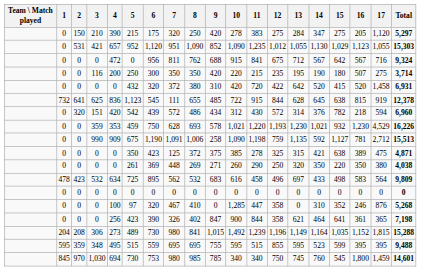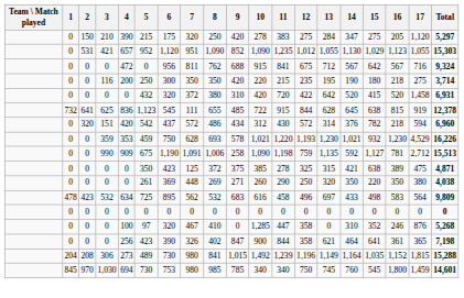 <table class="wikitable sortable" style="font-size: 74%; text-align:center;">
 <tr>
 <th style="width:76px;">Team \ Match played</th>
 <th align=center>1</th>
 <th align=center>2</th>
 <th align=center>3</th>
 <th align=center>4</th>
 <th align=center>5</th>
 <th align=center>6</th>
 <th align=center>7</th>
 <th align=center>8</th>
 <th align=center>9</th>
 <th align=center>10</th>
 <th align=center>11</th>
 <th align=center>12</th>
 <th align=center>13</th>
 <th align=center>14</th>
 <th align=center>15</th>
 <th align=center>16</th>
 <th align=center>17</th>
 <th align=center>Total</th>
 </tr>
 <tr align=center>
 <td align=left></td>
 <td>0</td>
 <td>150</td>
 <td>210</td>
 <td>390</td>
 <td>215</td>
 <td>175</td>
 <td>320</td>
 <td>250</td>
 <td>420</td>
 <td>278</td>
 <td>383</td>
 <td>275</td>
 <td>284</td>
 <td>347</td>
 <td>275</td>
 <td>205</td>
 <td>1,120</td>
 <td><strong>5,297</strong></td>
 </tr>
 <tr align=center>
 <td align=left></td>
 <td>0</td>
 <td>531</td>
 <td>421</td>
 <td>657</td>
 <td>952</td>
 <td>1,120</td>
 <td>951</td>
 <td>1,090</td>
 <td>852</td>
 <td>1,090</td>
 <td>1,235</td>
 <td>1,012</td>
 <td>1,055</td>
 <td>1,130</td>
 <td>1,029</td>
 <td>1,123</td>
 <td>1,055</td>
 <td><strong>15,303</strong></td>
 </tr>
 <tr align=center>
 <td align=left></td>
 <td>0</td>
 <td>0</td>
 <td>0</td>
 <td>472</td>
 <td>0</td>
 <td>956</td>
 <td>811</td>
 <td>762</td>
 <td>688</td>
 <td>915</td>
 <td>841</td>
 <td>675</td>
 <td>712</td>
 <td>567</td>
 <td>642</td>
 <td>567</td>
 <td>716</td>
 <td><strong>9,324</strong></td>
 </tr>
 <tr align=center>
 <td align=left></td>
 <td>0</td>
 <td>0</td>
 <td>116</td>
 <td>200</td>
 <td>250</td>
 <td>300</td>
 <td>350</td>
 <td>350</td>
 <td>420</td>
 <td>220</td>
 <td>215</td>
 <td>235</td>
 <td>195</td>
 <td>190</td>
 <td>180</td>
-<td>507</td>
+<td>218</td>
 <td>275</td>
 <td><strong>3,714</strong></td>
 </tr>
 <tr align=center>
 <td align=left></td>
 <td>0</td>
 <td>0</td>
 <td>0</td>
 <td>0</td>
 <td>432</td>
 <td>320</td>
 <td>372</td>
 <td>380</td>
 <td>310</td>
 <td>420</td>
 <td>720</td>
 <td>422</td>
 <td>642</td>
 <td>520</td>
 <td>415</td>
 <td>520</td>
 <td>1,458</td>
 <td><strong>6,931</strong></td>
 </tr>
 <tr align=center>
 <td align=left></td>
 <td>732</td>
 <td>641</td>
 <td>625</td>
 <td>836</td>
 <td>1,123</td>
 <td>545</td>
 <td>111</td>
 <td>655</td>
 <td>485</td>
 <td>722</td>
 <td>915</td>
 <td>844</td>
 <td>628</td>
 <td>645</td>
 <td>638</td>
 <td>815</td>
 <td>919</td>
 <td><strong>12,378</strong></td>
 </tr>
 <tr align=center>
 <td align=left></td>
 <td>0</td>
 <td>320</td>
 <td>151</td>
 <td>420</td>
 <td>542</td>
-<td>439</td>
+<td>437</td>
 <td>572</td>
 <td>486</td>
 <td>434</td>
 <td>312</td>
 <td>430</td>
 <td>572</td>
 <td>314</td>
 <td>376</td>
 <td>782</td>
 <td>218</td>
 <td>594</td>
 <td><strong>6,960</strong></td>
 </tr>
 <tr align=center>
 <td align=left></td>
 <td>0</td>
 <td>0</td>
 <td>359</td>
 <td>353</td>
 <td>459</td>
 <td>750</td>
 <td>628</td>
 <td>693</td>
 <td>578</td>
 <td>1,021</td>
 <td>1,220</td>
 <td>1,193</td>
 <td>1,230</td>
 <td>1,021</td>
 <td>932</td>
 <td>1,230</td>
 <td>4,529</td>
 <td><strong>16,226</strong></td>
 </tr>
 <tr align=center>
 <td align=left></td>
 <td>0</td>
 <td>0</td>
 <td>990</td>
 <td>909</td>
 <td>675</td>
 <td>1,190</td>
 <td>1,091</td>
 <td>1,006</td>
 <td>258</td>
 <td>1,090</td>
 <td>1,198</td>
 <td>759</td>
 <td>1,135</td>
 <td>592</td>
 <td>1,127</td>
 <td>781</td>
 <td>2,712</td>
 <td><strong>15,513</strong></td>
 </tr>
 <tr align=center>
 <td align=left></td>
 <td>0</td>
 <td>0</td>
 <td>0</td>
 <td>0</td>
 <td>350</td>
 <td>423</td>
 <td>125</td>
 <td>372</td>
 <td>375</td>
 <td>385</td>
 <td>278</td>
 <td>325</td>
 <td>315</td>
 <td>421</td>
 <td>638</td>
 <td>389</td>
 <td>475</td>
 <td><strong>4,871</strong></td>
 </tr>
 <tr align=center>
 <td align=left></td>
 <td>0</td>
 <td>0</td>
 <td>0</td>
 <td>0</td>
 <td>261</td>
 <td>369</td>
 <td>448</td>
 <td>269</td>
 <td>271</td>
 <td>260</td>
 <td>290</td>
 <td>250</td>
 <td>320</td>
 <td>350</td>
 <td>220</td>
 <td>350</td>
 <td>380</td>
 <td><strong>4,038</strong></td>
 </tr>
 <tr align=center>
 <td align=left></td>
 <td>478</td>
 <td>423</td>
 <td>532</td>
 <td>634</td>
 <td>725</td>
 <td>895</td>
 <td>562</td>
 <td>532</td>
 <td>683</td>
 <td>616</td>
 <td>458</td>
 <td>496</td>
 <td>697</td>
 <td>433</td>
 <td>498</td>
 <td>583</td>
 <td>564</td>
 <td><strong>9,809</strong></td>
 </tr>
 <tr align=center>
 <td align=left></td>
 <td>0</td>
 <td>0</td>
 <td>0</td>
 <td>0</td>
 <td>0</td>
 <td>0</td>
 <td>0</td>
 <td>0</td>
 <td>0</td>
 <td>0</td>
 <td>0</td>
 <td>0</td>
 <td>0</td>
 <td>0</td>
 <td>0</td>
 <td>0</td>
 <td>0</td>
 <td><strong>0</strong></td>
 </tr>
 <tr align=center>
 <td align=left></td>
 <td>0</td>
 <td>0</td>
 <td>0</td>
 <td>100</td>
 <td>97</td>
 <td>320</td>
 <td>467</td>
 <td>410</td>
 <td>0</td>
 <td>1,285</td>
 <td>447</td>
 <td>358</td>
 <td>0</td>
 <td>310</td>
 <td>352</td>
 <td>246</td>
 <td>876</td>
 <td><strong>5,268</strong></td>
 </tr>
 <tr align=center>
 <td align=left></td>
 <td>0</td>
 <td>0</td>
 <td>0</td>
 <td>256</td>
 <td>423</td>
 <td>390</td>
 <td>326</td>
 <td>402</td>
 <td>847</td>
 <td>900</td>
 <td>844</td>
 <td>358</td>
 <td>621</td>
 <td>464</td>
 <td>641</td>
 <td>361</td>
 <td>365</td>
 <td><strong>7,198</strong></td>
 </tr>
 <tr align=center>
 <td align=left></td>
 <td>204</td>
 <td>208</td>
 <td>306</td>
 <td>273</td>
 <td>489</td>
 <td>730</td>
 <td>980</td>
 <td>841</td>
 <td>1,015</td>
 <td>1,492</td>
 <td>1,239</td>
 <td>1,196</td>
 <td>1,149</td>
 <td>1,164</td>
 <td>1,035</td>
 <td>1,152</td>
 <td>1,815</td>
 <td><strong>15,288</strong></td>
 </tr>
 <tr align=center>
 <td align=left></td>
-<td>595</td>
-<td>359</td>
-<td>348</td>
-<td>495</td>
-<td>515</td>
-<td>559</td>
-<td>695</td>
-<td>695</td>
-<td>755</td>
-<td>595</td>
-<td>515</td>
-<td>855</td>
-<td>595</td>
-<td>523</td>
-<td>599</td>
-<td>395</td>
-<td>395</td>
-<td><strong>9,488</strong></td>
-</tr>
-<tr align=center>
-<td align=left></td>
 <td>845</td>
 <td>970</td>
 <td>1,030</td>
 <td>694</td>
 <td>730</td>
 <td>753</td>
 <td>980</td>
 <td>985</td>
 <td>785</td>
 <td>340</td>
 <td>340</td>
 <td>750</td>
 <td>745</td>
 <td>760</td>
 <td>545</td>
 <td>1,800</td>
 <td>1,459</td>
 <td><strong>14,601</strong></td>
 </tr>
 </table>
